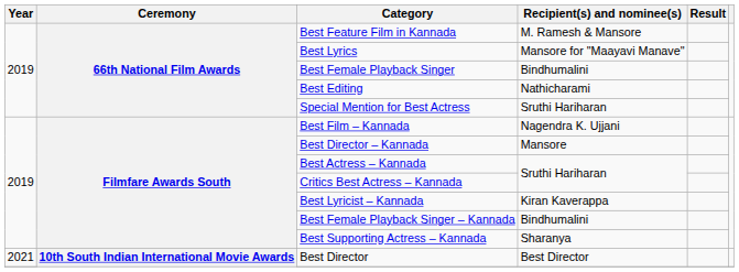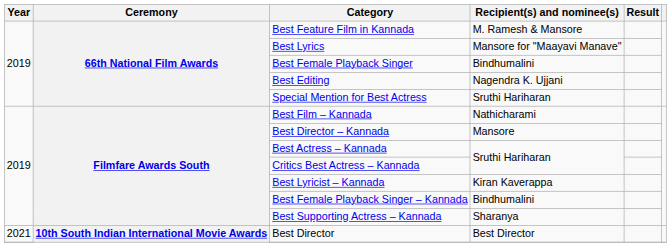 <table class="wikitable">
 <tr>
 <th>Year</th>
 <th>Ceremony</th>
 <th>Category</th>
 <th>Recipient(s) and nominee(s)</th>
 <th>Result</th>
 <th></th>
 </tr>
 <tr>
 <td rowspan="5">2019</td>
 <th scope="row" rowspan="5"><a href='#'>66th National Film Awards</a></th>
 <td><a href='#'>Best Feature Film in Kannada</a></td>
 <td>M. Ramesh & Mansore</td>
 <td></td>
 <td rowspan="5"></td>
 </tr>
 <tr>
 <td><a href='#'>Best Lyrics</a></td>
 <td>Mansore for "Maayavi Manave"</td>
 <td></td>
 </tr>
 <tr>
 <td><a href='#'>Best Female Playback Singer</a></td>
 <td>Bindhumalini</td>
 <td></td>
 </tr>
 <tr>
 <td><a href='#'>Best Editing</a></td>
-<td>Nathicharami</td>
+<td>Nagendra K. Ujjani</td>
 <td></td>
 </tr>
 <tr>
 <td><a href='#'>Special Mention for Best Actress</a></td>
 <td>Sruthi Hariharan</td>
 <td></td>
 </tr>
 <tr>
 <td rowspan="7">2019</td>
 <th scope="row" rowspan="7"><a href='#'>Filmfare Awards South</a></th>
 <td><a href='#'>Best Film – Kannada</a></td>
-<td>Nagendra K. Ujjani</td>
+<td>Nathicharami</td>
 <td></td>
 <td rowspan="7"></td>
 </tr>
 <tr>
 <td><a href='#'>Best Director – Kannada</a></td>
 <td>Mansore</td>
 <td></td>
 </tr>
 <tr>
 <td><a href='#'>Best Actress – Kannada</a></td>
 <td rowspan="2">Sruthi Hariharan</td>
 <td></td>
 </tr>
 <tr>
 <td><a href='#'>Critics Best Actress – Kannada</a></td>
 <td></td>
 </tr>
 <tr>
 <td><a href='#'>Best Lyricist – Kannada</a></td>
 <td>Kiran Kaverappa</td>
 <td></td>
 </tr>
 <tr>
 <td><a href='#'>Best Female Playback Singer – Kannada</a></td>
 <td>Bindhumalini</td>
 <td></td>
 </tr>
 <tr>
 <td><a href='#'>Best Supporting Actress – Kannada</a></td>
 <td>Sharanya</td>
 <td></td>
 </tr>
 <tr>
 <td rowspan="1">2021</td>
 <th scope="row" rowspan="7"><a href='#'>10th South Indian International Movie Awards</a></th>
 <td>Best Director</td>
 <td>Best Director</td>
 <td></td>
 <td></td>
 </tr>
 <tr>
 </tr>
 </table>
